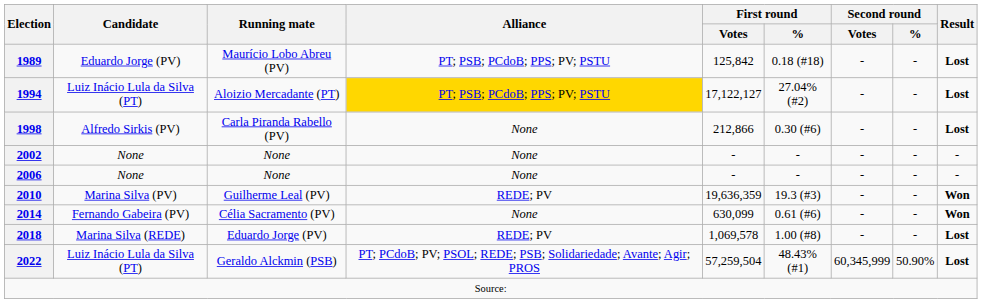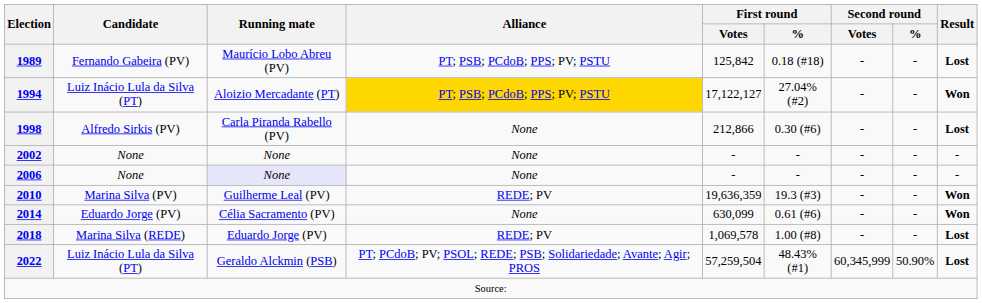 <table class="wikitable" style="text-align:center">
 <tr>
 <th rowspan="2">Election</th>
 <th rowspan="2">Candidate</th>
 <th rowspan="2"><strong>Running mate</strong></th>
 <th rowspan="2">Alliance</th>
 <th colspan="2">First round</th>
 <th colspan="2">Second round</th>
 <th rowspan="2"><strong>Result</strong></th>
 </tr>
 <tr>
 <th><strong>Votes</strong></th>
 <th><strong>%</strong></th>
 <th><strong>Votes</strong></th>
 <th><strong>%</strong></th>
 </tr>
 <tr>
 <th><a href='#'>1989</a></th>
-<td><a href='#'>Eduardo Jorge</a> (PV)</td>
+<td><a href='#'>Fernando Gabeira</a> (PV)</td>
 <td><a href='#'>Maurício Lobo Abreu</a> (PV)</td>
 <td><a href='#'>PT</a>; <a href='#'>PSB</a>; <a href='#'>PCdoB</a>; <a href='#'>PPS</a>; PV; <a href='#'>PSTU</a></td>
 <td>125,842</td>
 <td>0.18 (#18)</td>
 <td>-</td>
 <td>-</td>
 <td><strong>Lost</strong> </td>
 </tr>
 <tr>
 <th><a href='#'>1994</a></th>
 <td><a href='#'>Luiz Inácio Lula da Silva</a> (<a href='#'>PT</a>)</td>
 <td><a href='#'>Aloizio Mercadante</a> (<a href='#'>PT</a>)</td>
 <td style="background: gold;"><a href='#'>PT</a>; <a href='#'>PSB</a>; <a href='#'>PCdoB</a>; <a href='#'>PPS</a>; PV; <a href='#'>PSTU</a></td>
 <td>17,122,127</td>
 <td>27.04% (#2)</td>
 <td>-</td>
 <td>-</td>
-<td><strong>Lost</strong> </td>
+<td><strong>Won</strong> </td>
 </tr>
 <tr>
 <th><a href='#'>1998</a></th>
 <td><a href='#'>Alfredo Sirkis</a> (PV)</td>
 <td><a href='#'>Carla Piranda Rabello</a> (PV)</td>
 <td><em>None</em></td>
 <td>212,866</td>
 <td>0.30 (#6)</td>
 <td>-</td>
 <td>-</td>
 <td><strong>Lost</strong> </td>
 </tr>
 <tr>
 <th><a href='#'>2002</a></th>
 <td><em>None</em></td>
 <td><em>None</em></td>
 <td><em>None</em></td>
 <td>-</td>
 <td>-</td>
 <td>-</td>
 <td>-</td>
 <td>-</td>
 </tr>
 <tr>
 <th><a href='#'>2006</a></th>
 <td><em>None</em></td>
-<td><em>None</em></td>
+<td style="background: lavender;"><em>None</em></td>
 <td><em>None</em></td>
 <td>-</td>
 <td>-</td>
 <td>-</td>
 <td>-</td>
 <td>-</td>
 </tr>
 <tr>
 <th><a href='#'>2010</a></th>
 <td><a href='#'>Marina Silva</a> (PV)</td>
 <td><a href='#'>Guilherme Leal</a> (PV)</td>
 <td><a href='#'>REDE</a>; PV</td>
 <td>19,636,359</td>
 <td>19.3 (#3)</td>
 <td>-</td>
 <td>-</td>
 <td><strong>Won</strong> </td>
 </tr>
 <tr>
 <th><a href='#'>2014</a></th>
-<td><a href='#'>Fernando Gabeira</a> (PV)</td>
+<td><a href='#'>Eduardo Jorge</a> (PV)</td>
 <td><a href='#'>Célia Sacramento</a> (PV)</td>
 <td><em>None</em></td>
 <td>630,099</td>
 <td>0.61 (#6)</td>
 <td>-</td>
 <td>-</td>
 <td><strong>Won</strong> </td>
 </tr>
 <tr>
 <th><a href='#'>2018</a></th>
 <td><a href='#'>Marina Silva</a> (<a href='#'>REDE</a>)</td>
 <td><a href='#'>Eduardo Jorge</a> (PV)</td>
 <td><a href='#'>REDE</a>; PV</td>
 <td>1,069,578</td>
 <td>1.00 (#8)</td>
 <td>-</td>
 <td>-</td>
 <td><strong>Lost</strong> </td>
 </tr>
 <tr>
 <th><a href='#'>2022</a></th>
 <td><a href='#'>Luiz Inácio Lula da Silva</a> (<a href='#'>PT</a>)</td>
 <td><a href='#'>Geraldo Alckmin</a> (<a href='#'>PSB</a>)</td>
 <td><a href='#'>PT</a>; <a href='#'>PCdoB</a>; PV; <a href='#'>PSOL</a>; <a href='#'>REDE</a>; <a href='#'>PSB</a>; <a href='#'>Solidariedade</a>; <a href='#'>Avante</a>; <a href='#'>Agir</a>; <a href='#'>PROS</a></td>
 <td>57,259,504</td>
 <td>48.43% (#1)</td>
 <td>60,345,999</td>
 <td>50.90%</td>
 <td><strong>Lost</strong> </td>
 </tr>
 <tr>
 <td colspan="9"><small>Source: </small></td>
 </tr>
 </table>
